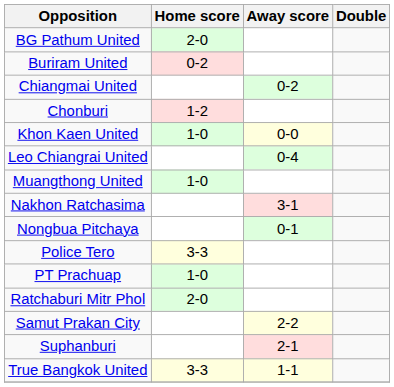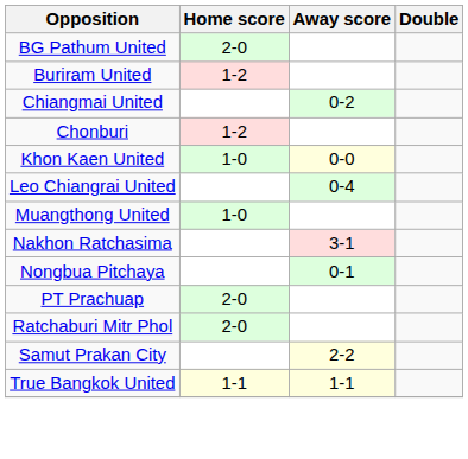 <table class="wikitable" style="text-align: center;">
 <tr>
 <th>Opposition</th>
 <th>Home score</th>
 <th>Away score</th>
 <th>Double</th>
 </tr>
 <tr>
 <td><a href='#'>BG Pathum United</a></td>
 <td style="background:#dfd;">2-0</td>
 <td style="background:#fff;"></td>
 <td></td>
 </tr>
 <tr>
 <td><a href='#'>Buriram United</a></td>
-<td style="background:#fdd;">0-2</td>
+<td style="background:#fdd;">1-2</td>
 <td style="background:#fff;"></td>
 <td></td>
 </tr>
 <tr>
 <td><a href='#'>Chiangmai United</a></td>
 <td style="background:#fff;"></td>
 <td style="background:#dfd;">0-2</td>
 <td></td>
 </tr>
 <tr>
 <td><a href='#'>Chonburi</a></td>
 <td style="background:#fdd;">1-2</td>
 <td style="background:#fff;"></td>
 <td></td>
 </tr>
 <tr>
 <td><a href='#'>Khon Kaen United</a></td>
 <td style="background:#dfd;">1-0</td>
 <td style="background:#ffd;">0-0</td>
 <td></td>
 </tr>
 <tr>
 <td><a href='#'>Leo Chiangrai United</a></td>
 <td style="background:#fff;"></td>
 <td style="background:#dfd;">0-4</td>
 <td></td>
 </tr>
 <tr>
 <td><a href='#'>Muangthong United</a></td>
 <td style="background:#dfd;">1-0</td>
 <td style="background:#fff;"></td>
 <td></td>
 </tr>
 <tr>
 <td><a href='#'>Nakhon Ratchasima</a></td>
 <td style="background:#fff;"></td>
 <td style="background:#fdd;">3-1</td>
 <td></td>
 </tr>
 <tr>
 <td><a href='#'>Nongbua Pitchaya</a></td>
 <td style="background:#fff;"></td>
 <td style="background:#dfd;">0-1</td>
 <td></td>
 </tr>
 <tr>
-<td><a href='#'>Police Tero</a></td>
-<td style="background:#ffd;">3-3</td>
-<td style="background:#fff;"></td>
-<td></td>
-</tr>
-<tr>
 <td><a href='#'>PT Prachuap</a></td>
-<td style="background:#dfd;">1-0</td>
+<td style="background:#dfd;">2-0</td>
 <td style="background:#fff;"></td>
 <td></td>
 </tr>
 <tr>
 <td><a href='#'>Ratchaburi Mitr Phol</a></td>
 <td style="background:#dfd;">2-0</td>
 <td style="background:#fff;"></td>
 <td></td>
 </tr>
 <tr>
 <td><a href='#'>Samut Prakan City</a></td>
 <td style="background:#fff;"></td>
 <td style="background:#ffd;">2-2</td>
 <td></td>
 </tr>
 <tr>
-<td><a href='#'>Suphanburi</a></td>
-<td style="background:#fff;"></td>
-<td style="background:#fdd;">2-1</td>
-<td></td>
-</tr>
-<tr>
 <td><a href='#'>True Bangkok United</a></td>
-<td style="background:#ffd;">3-3</td>
+<td style="background:#ffd;">1-1</td>
 <td style="background:#ffd;">1-1</td>
 <td></td>
 </tr>
 <tr>
 </tr>
 </table>
